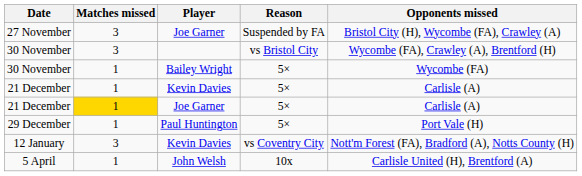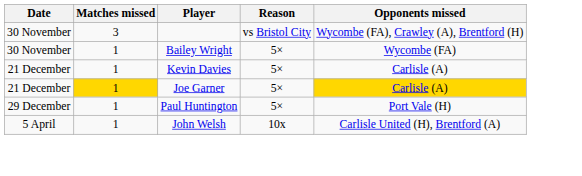 <table class="wikitable" style="text-align: center">
 <tr>
 <th>Date</th>
 <th>Matches missed</th>
 <th>Player</th>
 <th>Reason</th>
 <th>Opponents missed</th>
-</tr>
-<tr>
-<td>27 November</td>
-<td>3</td>
-<td><a href='#'>Joe Garner</a></td>
-<td>Suspended by FA</td>
-<td><a href='#'>Bristol City</a> (H), <a href='#'>Wycombe</a> (FA), <a href='#'>Crawley</a> (A)</td>
 </tr>
 <tr>
 <td>30 November</td>
 <td>3</td>
 <td></td>
 <td> vs <a href='#'>Bristol City</a></td>
 <td><a href='#'>Wycombe</a> (FA), <a href='#'>Crawley</a> (A), <a href='#'>Brentford</a> (H)</td>
 </tr>
 <tr>
 <td>30 November</td>
 <td>1</td>
 <td><a href='#'>Bailey Wright</a></td>
 <td>5× </td>
 <td><a href='#'>Wycombe</a> (FA)</td>
 </tr>
 <tr>
 <td>21 December</td>
 <td>1</td>
 <td><a href='#'>Kevin Davies</a></td>
 <td>5× </td>
 <td><a href='#'>Carlisle</a> (A)</td>
 </tr>
 <tr>
 <td>21 December</td>
 <td style="background: gold;">1</td>
 <td><a href='#'>Joe Garner</a></td>
 <td>5× </td>
-<td><a href='#'>Carlisle</a> (A)</td>
+<td style="background: gold;"><a href='#'>Carlisle</a> (A)</td>
 </tr>
 <tr>
 <td>29 December</td>
 <td>1</td>
 <td><a href='#'>Paul Huntington</a></td>
 <td>5× </td>
 <td><a href='#'>Port Vale</a> (H)</td>
 </tr>
 <tr>
-<td>12 January</td>
-<td>3</td>
-<td><a href='#'>Kevin Davies</a></td>
-<td> vs <a href='#'>Coventry City</a></td>
-<td><a href='#'>Nott'm Forest</a> (FA), <a href='#'>Bradford</a> (A), <a href='#'>Notts County</a> (H)</td>
-</tr>
-<tr>
 <td>5 April</td>
 <td>1</td>
 <td><a href='#'>John Welsh</a></td>
 <td>10x </td>
 <td><a href='#'>Carlisle United</a> (H), <a href='#'>Brentford</a> (A)</td>
 </tr>
 </table>
